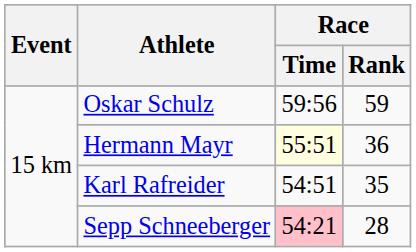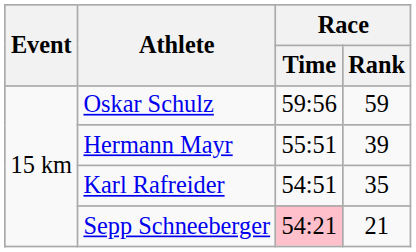 <table class="wikitable" border="1" style="font-size:90%">
 <tr>
 <th rowspan=2>Event</th>
 <th rowspan=2>Athlete</th>
 <th colspan=2>Race</th>
 </tr>
 <tr>
 <th>Time</th>
 <th>Rank</th>
 </tr>
 <tr>
 <td rowspan=4>15 km</td>
 <td><a href='#'>Oskar Schulz</a></td>
 <td align=center>59:56</td>
 <td align=center>59</td>
 </tr>
 <tr>
 <td><a href='#'>Hermann Mayr</a></td>
-<td align=center style="background: lightyellow;">55:51</td>
-<td align=center>36</td>
+<td align=center>55:51</td>
+<td align=center>39</td>
 </tr>
 <tr>
 <td><a href='#'>Karl Rafreider</a></td>
 <td align=center>54:51</td>
 <td align=center>35</td>
 </tr>
 <tr>
 <td><a href='#'>Sepp Schneeberger</a></td>
 <td align=center style="background: pink;">54:21</td>
-<td align=center>28</td>
+<td align=center>21</td>
 </tr>
 </table>
